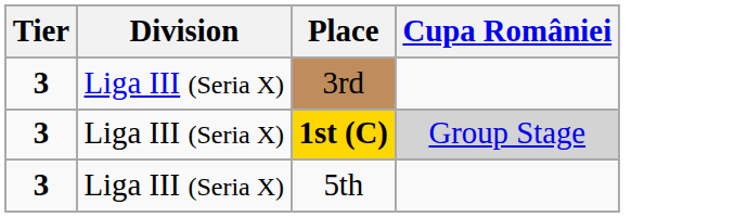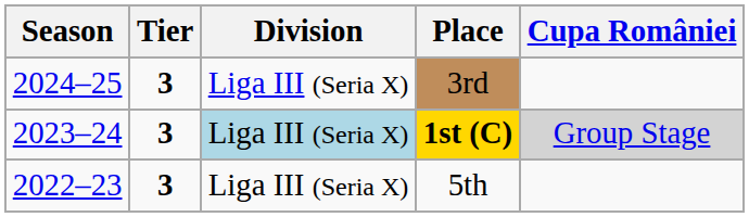 <table class="wikitable" style="text-align:center; font-size:90%">
 <tr>
+<th>Season</th>
 <th>Tier</th>
 <th>Division</th>
 <th>Place</th>
 <th><a href='#'>Cupa României</a></th>
 </tr>
 <tr>
+<td><a href='#'>2024–25</a></td>
 <td><strong>3</strong></td>
 <td><a href='#'>Liga III</a> <small>(Seria X)</small></td>
 <td align=center bgcolor=#BF8D5B>3rd</td>
 <td></td>
 </tr>
 <tr>
+<td><a href='#'>2023–24</a></td>
 <td><strong>3</strong></td>
-<td>Liga III <small>(Seria X)</small></td>
+<td style="background: lightblue;">Liga III <small>(Seria X)</small></td>
 <td align=center bgcolor=gold><strong>1st (C)</strong></td>
 <td style="background: lightgrey;"><a href='#'>Group Stage</a></td>
 </tr>
 <tr>
+<td><a href='#'>2022–23</a></td>
 <td><strong>3</strong></td>
 <td>Liga III <small>(Seria X)</small></td>
 <td>5th</td>
 <td></td>
 </tr>
 </table>
